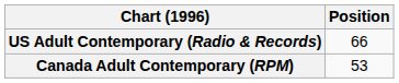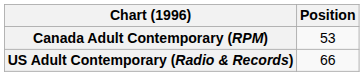 <table class="wikitable sortable plainrowheaders" style="text-align:center">
 <tr>
 <th scope="col">Chart (1996)</th>
 <th scope="col">Position</th>
 </tr>
 <tr>
+<th scope="row">Canada Adult Contemporary (<em>RPM</em>)</th>
+<td>53</td>
+</tr>
+<tr>
 <th scope="row">US Adult Contemporary (<em>Radio & Records</em>)</th>
 <td>66</td>
 </tr>
-<tr>
-<th scope="row">Canada Adult Contemporary (<em>RPM</em>)</th>
-<td>53</td>
-</tr>
 </table>
